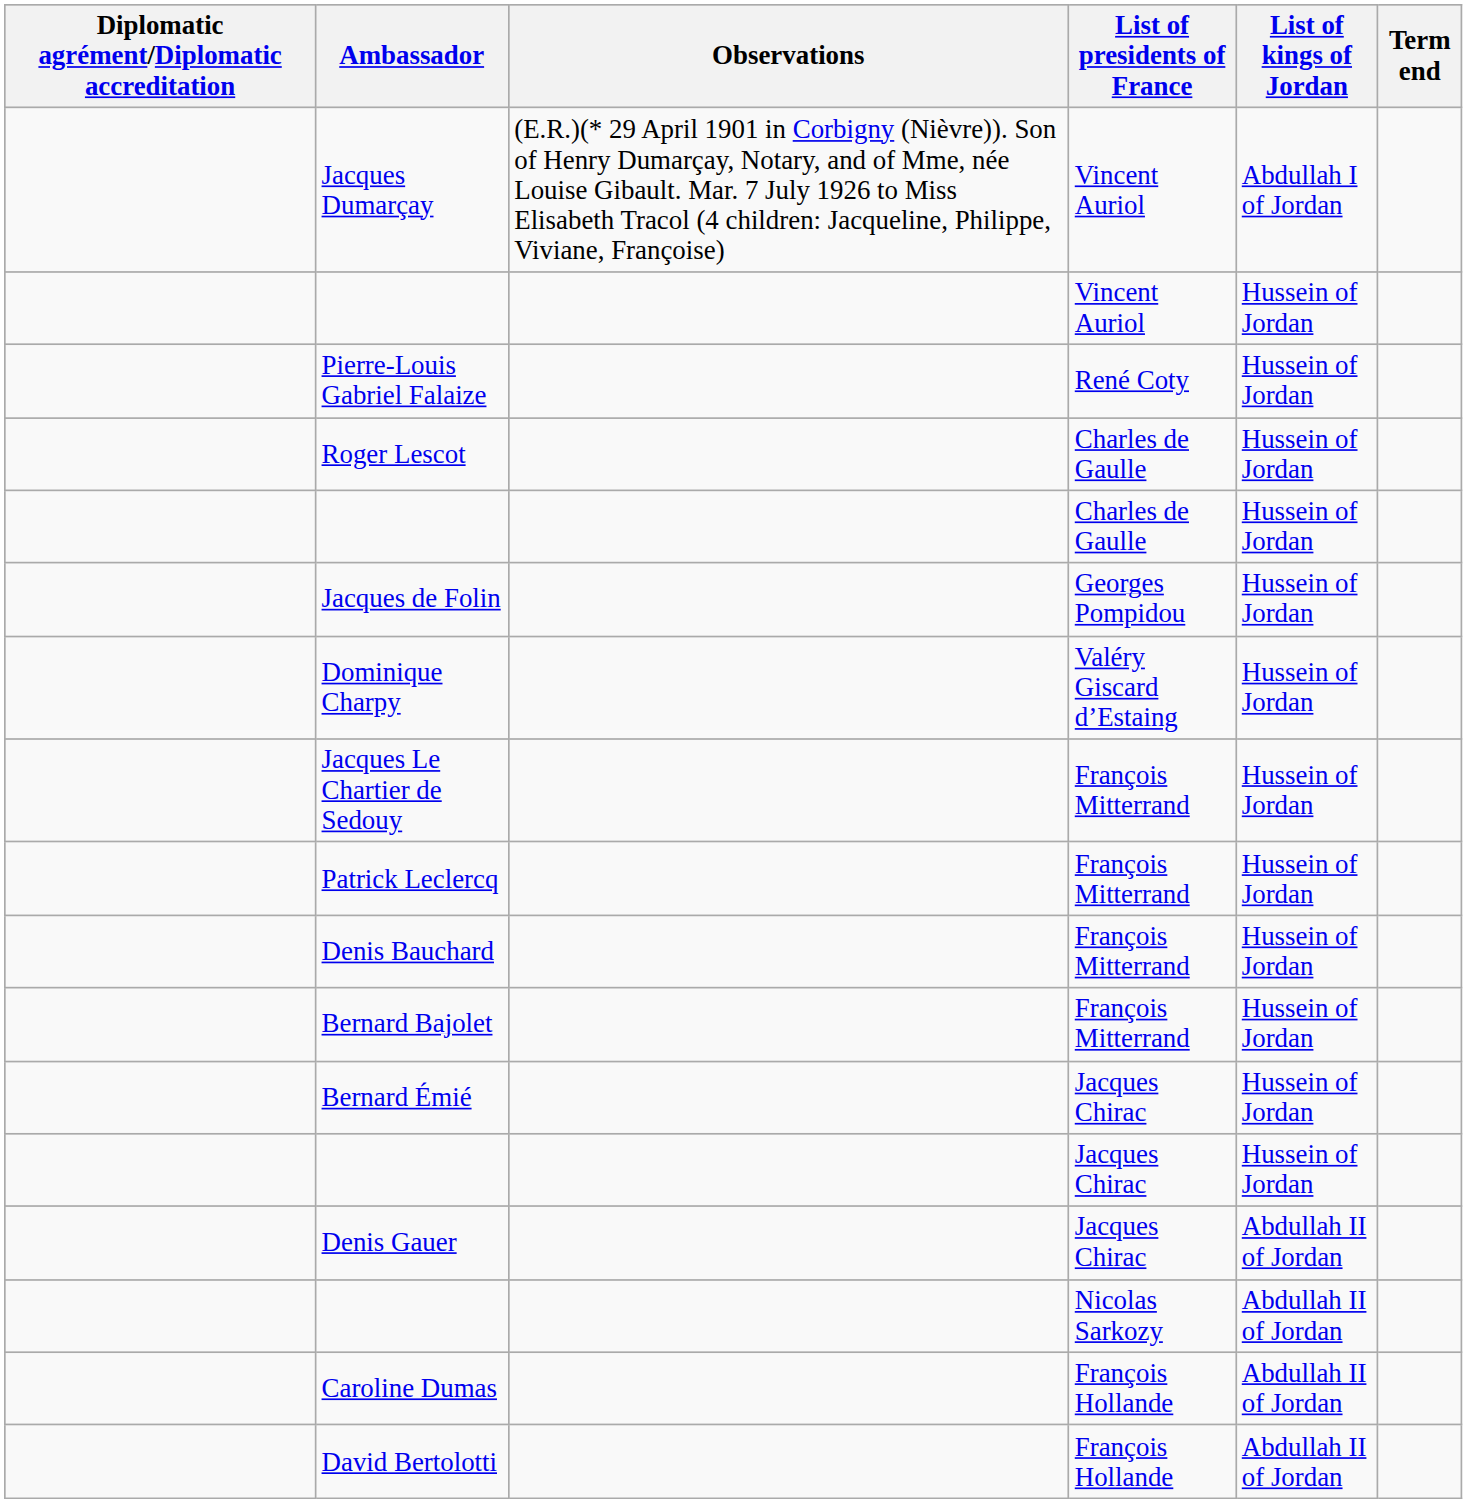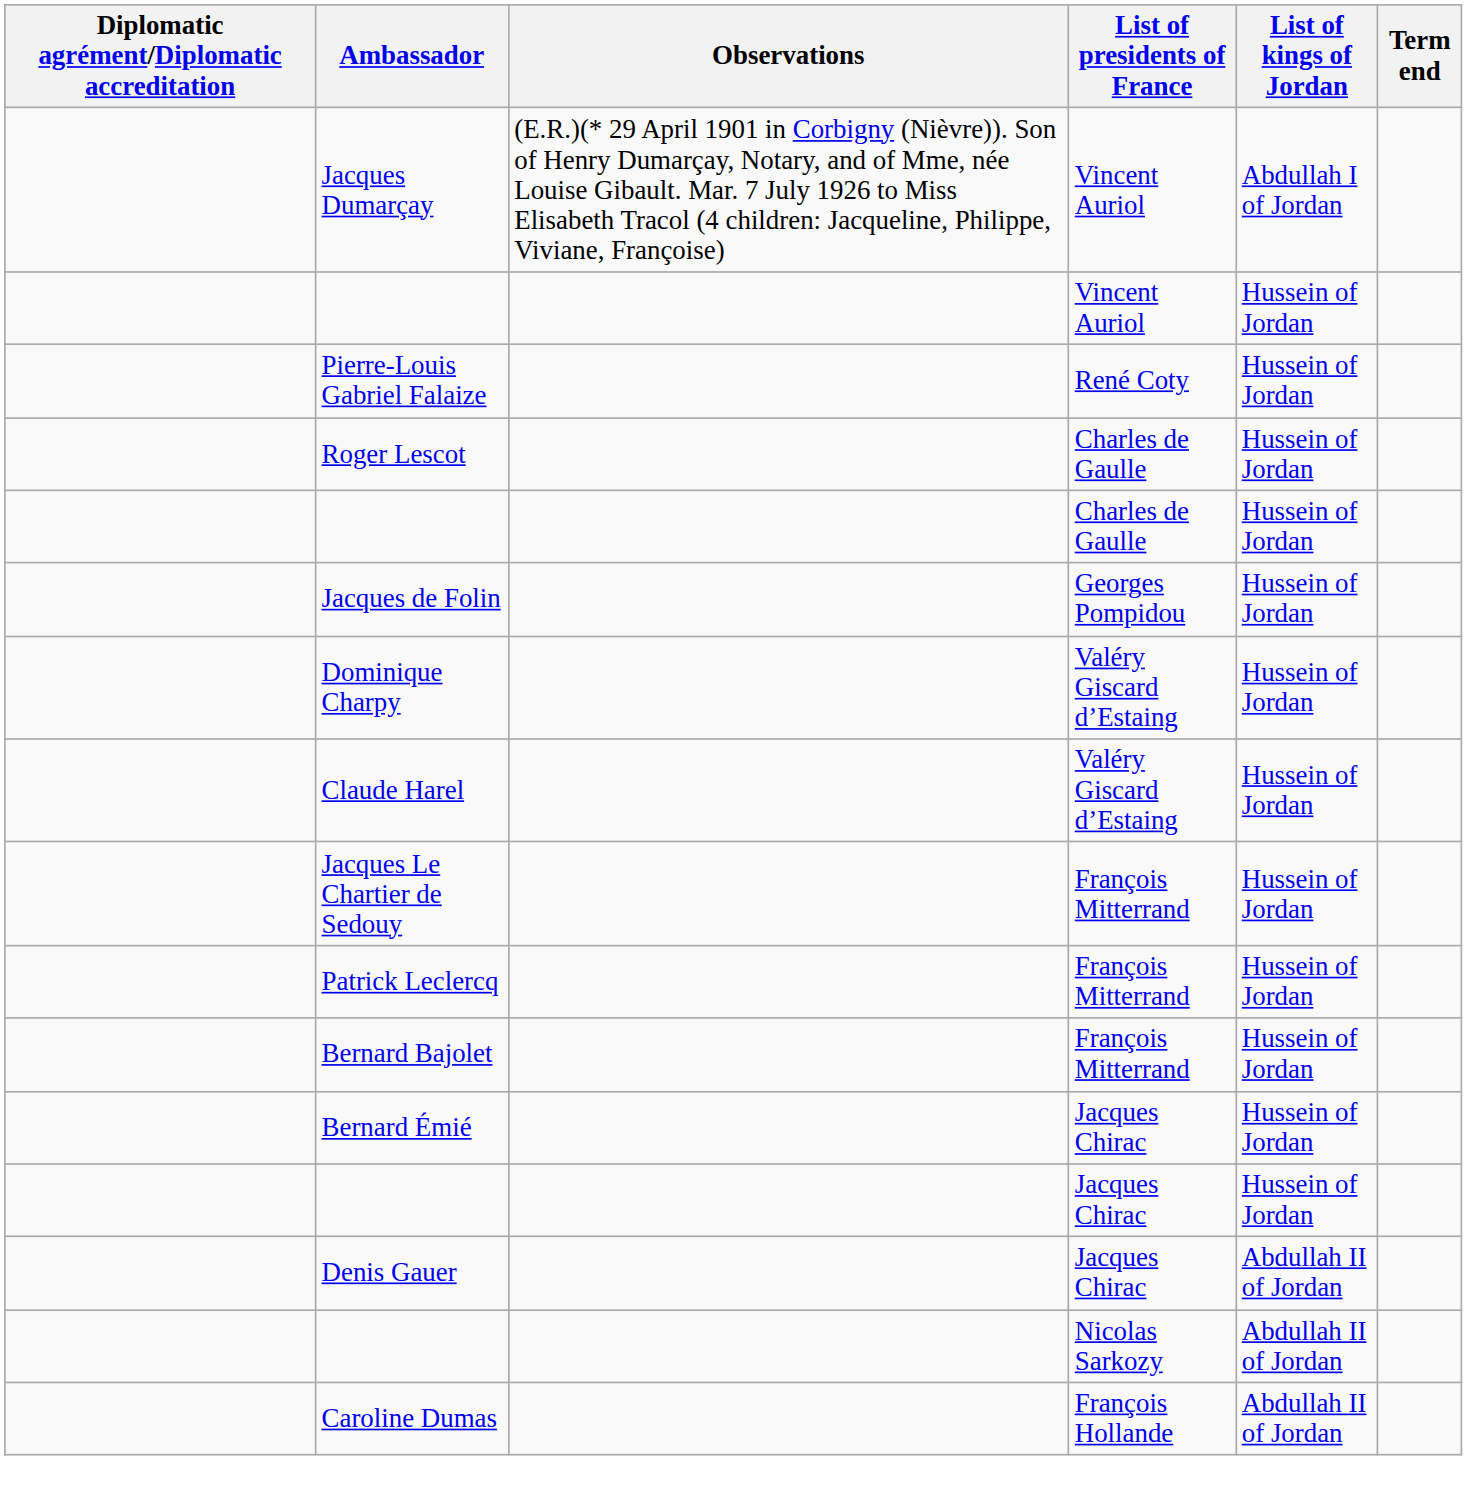 <table class="wikitable sortable">
 <tr>
 <th>Diplomatic <a href='#'>agrément</a>/<a href='#'>Diplomatic accreditation</a></th>
 <th><a href='#'>Ambassador</a></th>
 <th>Observations</th>
 <th><a href='#'>List of presidents of France</a></th>
 <th><a href='#'>List of kings of Jordan</a></th>
 <th>Term end</th>
 </tr>
 <tr>
 <td></td>
 <td><a href='#'>Jacques Dumarçay</a></td>
 <td>(E.R.)(* 29 April 1901 in <a href='#'>Corbigny</a> (Nièvre)). Son of Henry Dumarçay, Notary, and of Mme, née Louise Gibault. Mar. 7 July 1926 to Miss Elisabeth Tracol (4 children: Jacqueline, Philippe, Viviane, Françoise)</td>
 <td><a href='#'>Vincent Auriol</a></td>
 <td><a href='#'>Abdullah I of Jordan</a></td>
 <td></td>
 </tr>
 <tr>
 <td></td>
 <td></td>
 <td></td>
 <td><a href='#'>Vincent Auriol</a></td>
 <td><a href='#'>Hussein of Jordan</a></td>
 <td></td>
 </tr>
 <tr>
 <td></td>
 <td><a href='#'>Pierre-Louis Gabriel Falaize</a></td>
 <td></td>
 <td><a href='#'>René Coty</a></td>
 <td><a href='#'>Hussein of Jordan</a></td>
 <td></td>
 </tr>
 <tr>
 <td></td>
 <td><a href='#'>Roger Lescot</a></td>
 <td></td>
 <td><a href='#'>Charles de Gaulle</a></td>
 <td><a href='#'>Hussein of Jordan</a></td>
 <td></td>
 </tr>
 <tr>
 <td></td>
 <td></td>
 <td></td>
 <td><a href='#'>Charles de Gaulle</a></td>
 <td><a href='#'>Hussein of Jordan</a></td>
 <td></td>
 </tr>
 <tr>
 <td></td>
 <td><a href='#'>Jacques de Folin</a></td>
 <td></td>
 <td><a href='#'>Georges Pompidou</a></td>
 <td><a href='#'>Hussein of Jordan</a></td>
 <td></td>
 </tr>
 <tr>
 <td></td>
 <td><a href='#'>Dominique Charpy</a></td>
 <td></td>
 <td><a href='#'>Valéry Giscard d’Estaing</a></td>
 <td><a href='#'>Hussein of Jordan</a></td>
 <td></td>
 </tr>
 <tr>
 <td></td>
+<td><a href='#'>Claude Harel</a></td>
+<td></td>
+<td><a href='#'>Valéry Giscard d’Estaing</a></td>
+<td><a href='#'>Hussein of Jordan</a></td>
+<td></td>
+</tr>
+<tr>
+<td></td>
 <td><a href='#'>Jacques Le Chartier de Sedouy</a></td>
 <td></td>
 <td><a href='#'>François Mitterrand</a></td>
 <td><a href='#'>Hussein of Jordan</a></td>
 <td></td>
 </tr>
 <tr>
 <td></td>
 <td><a href='#'>Patrick Leclercq</a></td>
-<td></td>
-<td><a href='#'>François Mitterrand</a></td>
-<td><a href='#'>Hussein of Jordan</a></td>
-<td></td>
-</tr>
-<tr>
-<td></td>
-<td><a href='#'>Denis Bauchard</a></td>
 <td></td>
 <td><a href='#'>François Mitterrand</a></td>
 <td><a href='#'>Hussein of Jordan</a></td>
 <td></td>
 </tr>
 <tr>
 <td></td>
 <td><a href='#'>Bernard Bajolet</a></td>
 <td></td>
 <td><a href='#'>François Mitterrand</a></td>
 <td><a href='#'>Hussein of Jordan</a></td>
 <td></td>
 </tr>
 <tr>
 <td></td>
 <td><a href='#'>Bernard Émié</a></td>
 <td></td>
 <td><a href='#'>Jacques Chirac</a></td>
 <td><a href='#'>Hussein of Jordan</a></td>
 <td></td>
 </tr>
 <tr>
 <td></td>
 <td></td>
 <td></td>
 <td><a href='#'>Jacques Chirac</a></td>
 <td><a href='#'>Hussein of Jordan</a></td>
 <td></td>
 </tr>
 <tr>
 <td></td>
 <td><a href='#'>Denis Gauer</a></td>
 <td></td>
 <td><a href='#'>Jacques Chirac</a></td>
 <td><a href='#'>Abdullah II of Jordan</a></td>
 <td></td>
 </tr>
 <tr>
 <td></td>
 <td></td>
 <td></td>
 <td><a href='#'>Nicolas Sarkozy</a></td>
 <td><a href='#'>Abdullah II of Jordan</a></td>
 <td></td>
 </tr>
 <tr>
 <td></td>
 <td><a href='#'>Caroline Dumas</a></td>
 <td></td>
 <td><a href='#'>François Hollande</a></td>
 <td><a href='#'>Abdullah II of Jordan</a></td>
 <td></td>
 </tr>
-<tr>
-<td></td>
-<td><a href='#'>David Bertolotti</a></td>
-<td></td>
-<td><a href='#'>François Hollande</a></td>
-<td><a href='#'>Abdullah II of Jordan</a></td>
-<td></td>
-</tr>
 </table>
